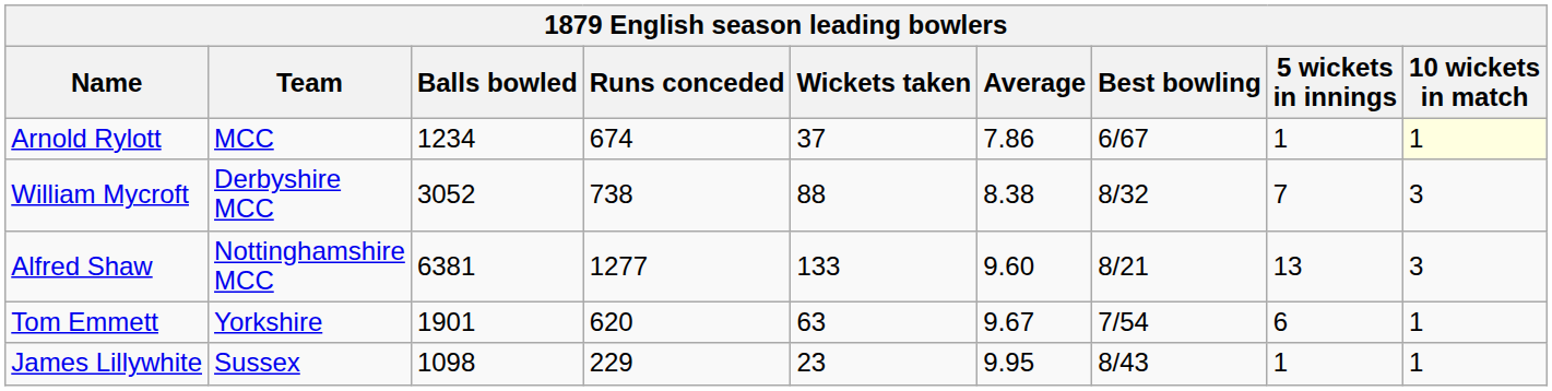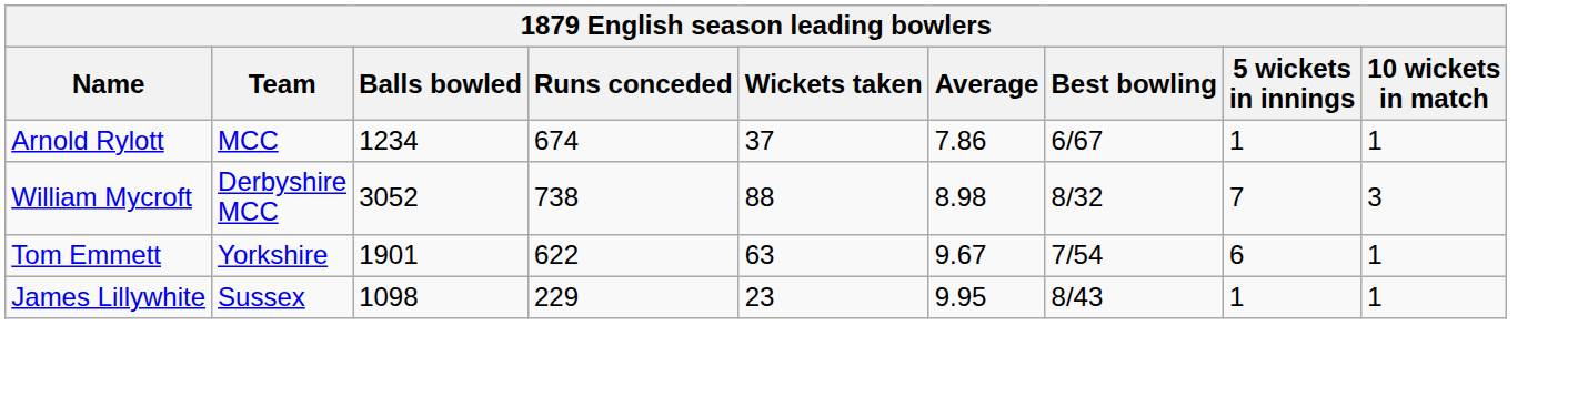 <table class="wikitable">
 <tr>
 <th bgcolor="#efefef" colspan="9">1879 English season leading bowlers</th>
 </tr>
 <tr bgcolor="#efefef">
 <th>Name</th>
 <th>Team</th>
 <th>Balls bowled</th>
 <th>Runs conceded</th>
 <th>Wickets taken</th>
 <th>Average</th>
 <th>Best bowling</th>
 <th>5 wickets<br>in innings</th>
 <th>10 wickets<br>in match</th>
 </tr>
 <tr>
 <td><a href='#'>Arnold Rylott</a></td>
 <td><a href='#'>MCC</a></td>
 <td>1234</td>
 <td>674</td>
 <td>37</td>
 <td>7.86</td>
 <td>6/67</td>
 <td>1</td>
-<td style="background: lightyellow;">1</td>
+<td>1</td>
 </tr>
 <tr>
 <td><a href='#'>William Mycroft</a></td>
 <td><a href='#'>Derbyshire</a><br><a href='#'>MCC</a></td>
 <td>3052</td>
 <td>738</td>
 <td>88</td>
-<td>8.38</td>
+<td>8.98</td>
 <td>8/32</td>
 <td>7</td>
-<td>3</td>
-</tr>
-<tr>
-<td><a href='#'>Alfred Shaw</a></td>
-<td><a href='#'>Nottinghamshire</a><br><a href='#'>MCC</a></td>
-<td>6381</td>
-<td>1277</td>
-<td>133</td>
-<td>9.60</td>
-<td>8/21</td>
-<td>13</td>
 <td>3</td>
 </tr>
 <tr>
 <td><a href='#'>Tom Emmett</a></td>
 <td><a href='#'>Yorkshire</a></td>
 <td>1901</td>
-<td>620</td>
+<td>622</td>
 <td>63</td>
 <td>9.67</td>
 <td>7/54</td>
 <td>6</td>
 <td>1</td>
 </tr>
 <tr>
 <td><a href='#'>James Lillywhite</a></td>
 <td><a href='#'>Sussex</a></td>
 <td>1098</td>
 <td>229</td>
 <td>23</td>
 <td>9.95</td>
 <td>8/43</td>
 <td>1</td>
 <td>1</td>
 </tr>
 </table>
